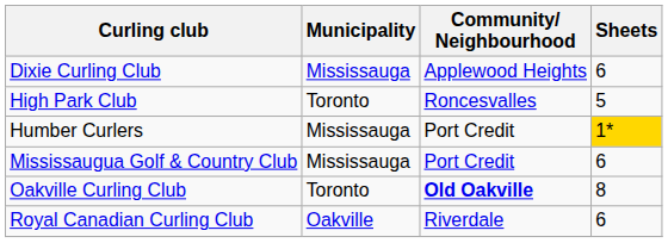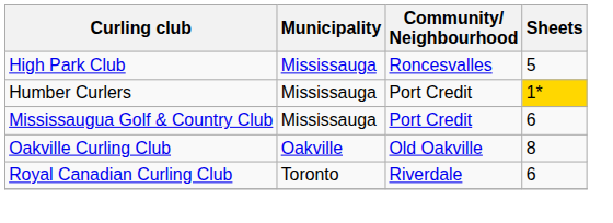 <table class="wikitable">
 <tr>
 <th>Curling club</th>
 <th>Municipality</th>
 <th>Community/<br>Neighbourhood</th>
 <th>Sheets</th>
 </tr>
 <tr>
-<td><a href='#'>Dixie Curling Club</a></td>
+<td><a href='#'>High Park Club</a></td>
 <td><a href='#'>Mississauga</a></td>
-<td><a href='#'>Applewood Heights</a></td>
-<td>6</td>
-</tr>
-<tr>
-<td><a href='#'>High Park Club</a></td>
-<td>Toronto</td>
 <td><a href='#'>Roncesvalles</a></td>
 <td>5</td>
 </tr>
 <tr>
 <td>Humber Curlers</td>
 <td>Mississauga</td>
 <td>Port Credit</td>
 <td style="background: gold;">1*</td>
 </tr>
 <tr>
 <td><a href='#'>Mississaugua Golf & Country Club</a></td>
 <td>Mississauga</td>
 <td><a href='#'>Port Credit</a></td>
 <td>6</td>
 </tr>
 <tr>
 <td><a href='#'>Oakville Curling Club</a></td>
-<td>Toronto</td>
-<td><strong><a href='#'>Old Oakville</a></strong></td>
+<td><a href='#'>Oakville</a></td>
+<td><a href='#'>Old Oakville</a></td>
 <td>8</td>
 </tr>
 <tr>
 <td><a href='#'>Royal Canadian Curling Club</a></td>
-<td><a href='#'>Oakville</a></td>
+<td>Toronto</td>
 <td><a href='#'>Riverdale</a></td>
 <td>6</td>
 </tr>
 <tr>
 </tr>
 </table>
